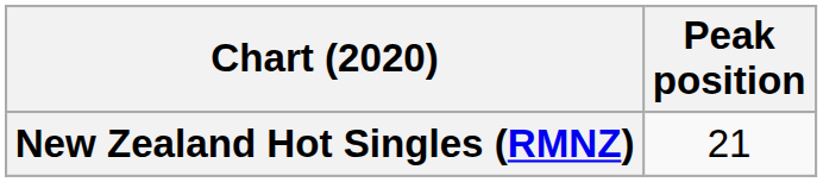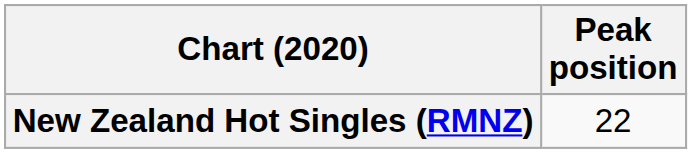 <table class="wikitable sortable plainrowheaders" style="text-align:center">
 <tr>
 <th>Chart (2020)</th>
 <th>Peak<br>position</th>
 </tr>
 <tr>
 <th scope="row">New Zealand Hot Singles (<a href='#'>RMNZ</a>)</th>
-<td>21</td>
+<td>22</td>
 </tr>
 </table>
